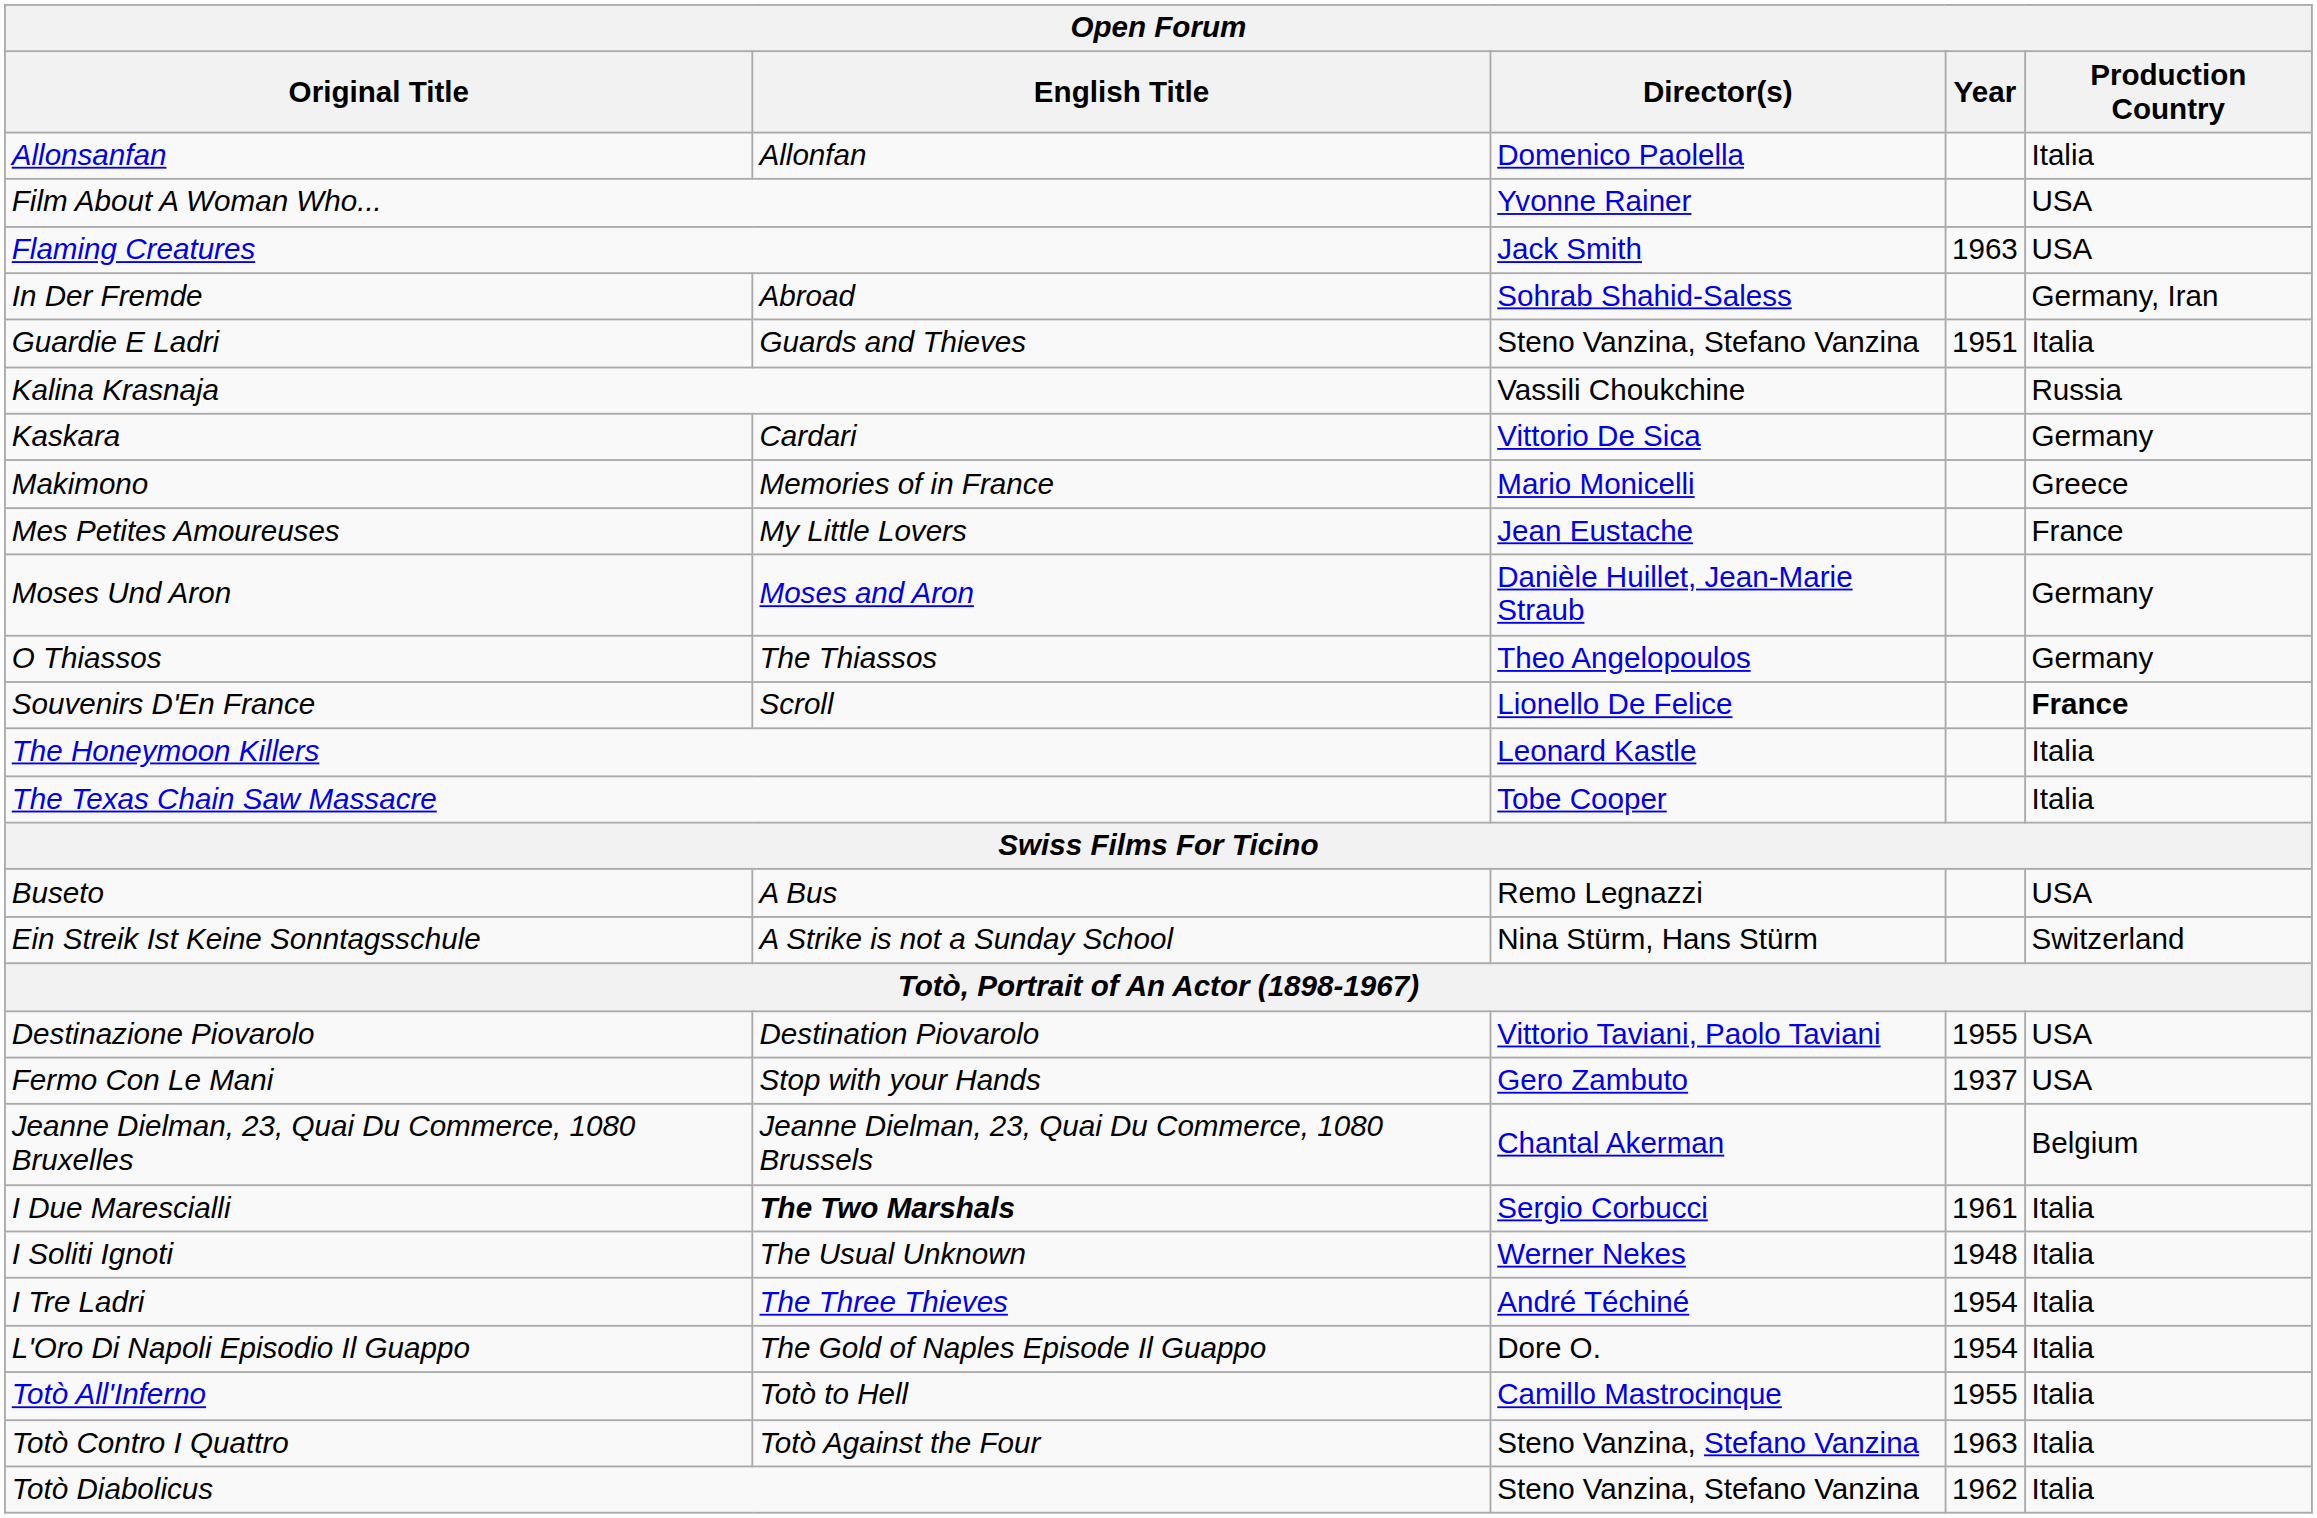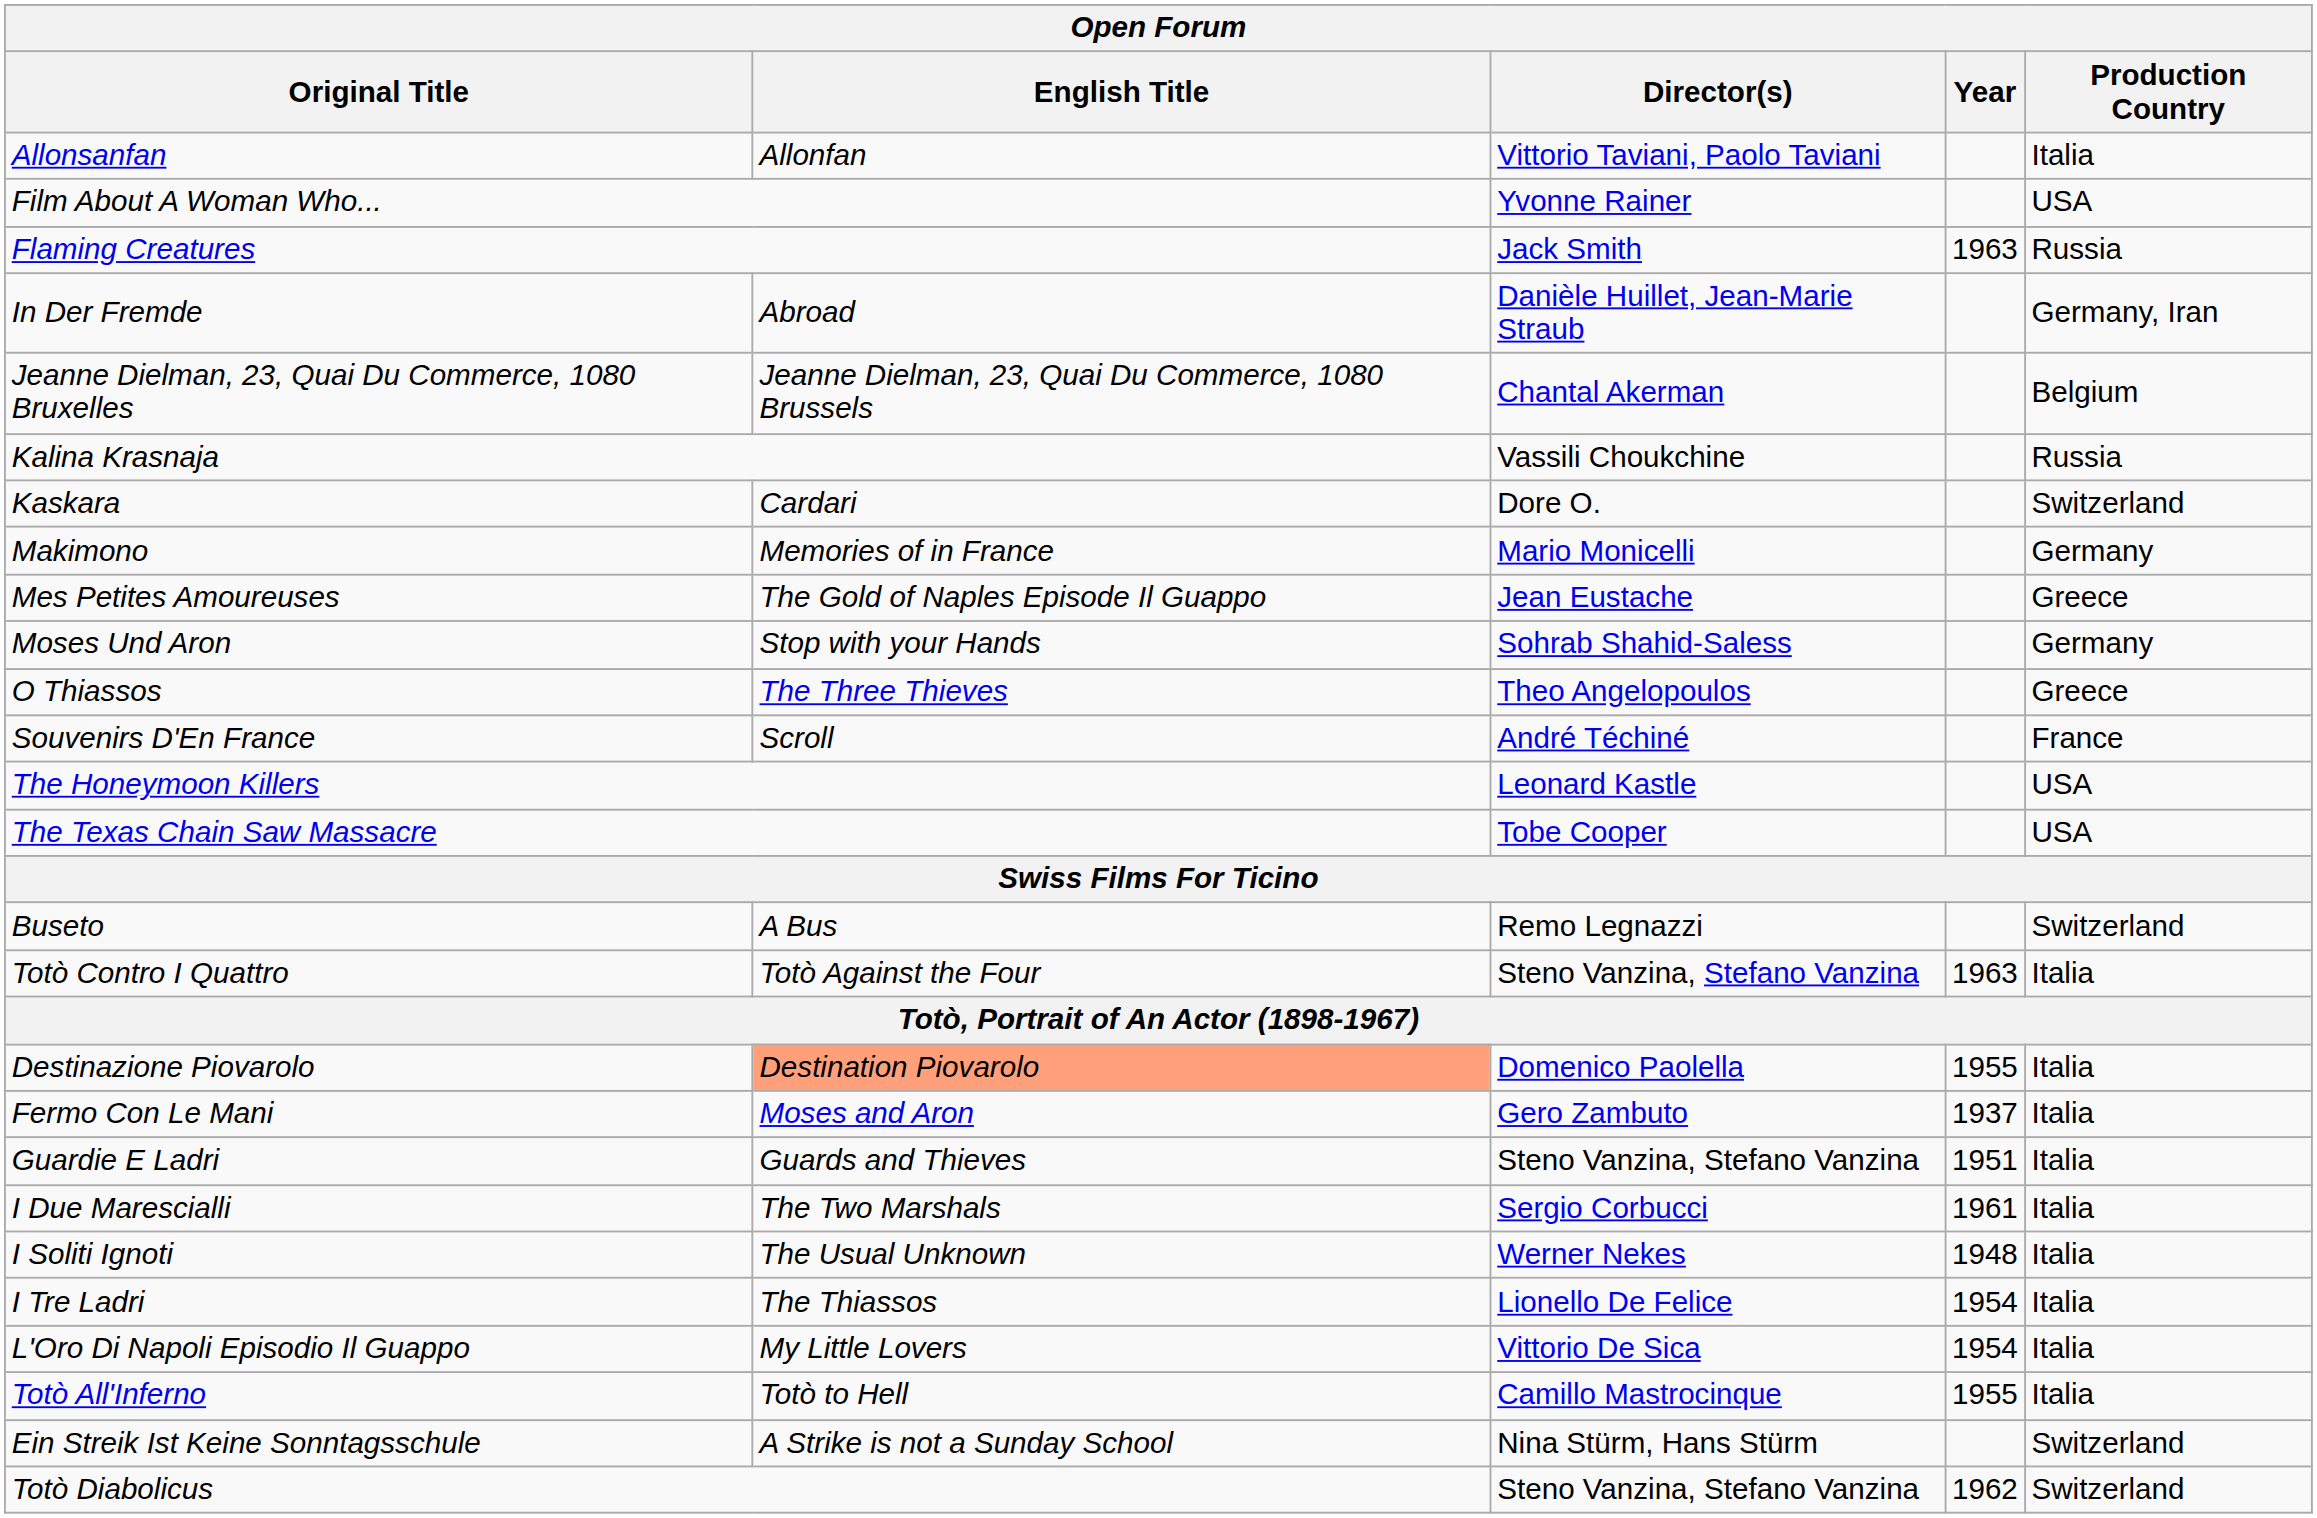 <table class="wikitable">
 <tr>
 <th colspan="5"><em>Open Forum</em></th>
 </tr>
 <tr>
 <th>Original Title</th>
 <th>English Title</th>
 <th>Director(s)</th>
 <th>Year</th>
 <th>Production Country</th>
 </tr>
 <tr>
 <td><em><a href='#'>Allonsanfan</a></em></td>
 <td><em>Allonfan</em></td>
-<td><a href='#'>Domenico Paolella</a></td>
+<td><a href='#'>Vittorio Taviani, Paolo Taviani</a></td>
 <td></td>
 <td>Italia</td>
 </tr>
 <tr>
 <td colspan="2"><em>Film About A Woman Who...</em></td>
 <td><a href='#'>Yvonne Rainer</a></td>
 <td></td>
 <td>USA</td>
 </tr>
 <tr>
 <td colspan="2"><em><a href='#'>Flaming Creatures</a></em></td>
 <td><a href='#'>Jack Smith</a></td>
 <td>1963</td>
-<td>USA</td>
+<td>Russia</td>
 </tr>
 <tr>
 <td><em>In Der Fremde</em></td>
 <td><em>Abroad</em></td>
-<td><a href='#'>Sohrab Shahid-Saless</a></td>
+<td><a href='#'>Danièle Huillet, Jean-Marie Straub</a></td>
 <td></td>
 <td>Germany, Iran</td>
 </tr>
 <tr>
-<td><em>Guardie E Ladri</em></td>
-<td><em>Guards and Thieves</em></td>
-<td>Steno Vanzina, Stefano Vanzina</td>
-<td>1951</td>
-<td>Italia</td>
+<td><em>Jeanne Dielman, 23, Quai Du Commerce, 1080 Bruxelles</em></td>
+<td><em>Jeanne Dielman, 23, Quai Du Commerce, 1080 Brussels</em></td>
+<td><a href='#'>Chantal Akerman</a></td>
+<td></td>
+<td>Belgium</td>
 </tr>
 <tr>
 <td colspan="2"><em>Kalina Krasnaja</em></td>
 <td>Vassili Choukchine</td>
 <td></td>
 <td>Russia</td>
 </tr>
 <tr>
 <td><em>Kaskara</em></td>
 <td><em>Cardari</em></td>
-<td><a href='#'>Vittorio De Sica</a></td>
+<td>Dore O.</td>
 <td></td>
-<td>Germany</td>
+<td>Switzerland</td>
 </tr>
 <tr>
 <td><em>Makimono</em></td>
 <td><em>Memories of in France</em></td>
 <td><a href='#'>Mario Monicelli</a></td>
 <td></td>
+<td>Germany</td>
+</tr>
+<tr>
+<td><em>Mes Petites Amoureuses</em></td>
+<td><em>The Gold of Naples Episode Il Guappo</em></td>
+<td><a href='#'>Jean Eustache</a></td>
+<td></td>
 <td>Greece</td>
 </tr>
 <tr>
-<td><em>Mes Petites Amoureuses</em></td>
-<td><em>My Little Lovers</em></td>
-<td><a href='#'>Jean Eustache</a></td>
-<td></td>
-<td>France</td>
-</tr>
-<tr>
 <td><em>Moses Und Aron</em></td>
-<td><em><a href='#'>Moses and Aron</a></em></td>
-<td><a href='#'>Danièle Huillet, Jean-Marie Straub</a></td>
+<td><em>Stop with your Hands</em></td>
+<td><a href='#'>Sohrab Shahid-Saless</a></td>
 <td></td>
 <td>Germany</td>
 </tr>
 <tr>
 <td><em>O Thiassos</em></td>
-<td><em>The Thiassos</em></td>
+<td><em><a href='#'>The Three Thieves</a></em></td>
 <td><a href='#'>Theo Angelopoulos</a></td>
 <td></td>
-<td>Germany</td>
+<td>Greece</td>
 </tr>
 <tr>
 <td><em>Souvenirs D'En France</em></td>
 <td><em>Scroll</em></td>
-<td><a href='#'>Lionello De Felice</a></td>
+<td><a href='#'>André Téchiné</a></td>
 <td></td>
-<td><strong>France</strong></td>
+<td>France</td>
 </tr>
 <tr>
 <td colspan="2"><em><a href='#'>The Honeymoon Killers</a></em></td>
 <td><a href='#'>Leonard Kastle</a></td>
 <td></td>
-<td>Italia</td>
+<td>USA</td>
 </tr>
 <tr>
 <td colspan="2"><em><a href='#'>The Texas Chain Saw Massacre</a></em></td>
 <td><a href='#'>Tobe Cooper</a></td>
 <td></td>
-<td>Italia</td>
+<td>USA</td>
 </tr>
 <tr>
 <th colspan="5"><em>Swiss Films For Ticino</em></th>
 </tr>
 <tr>
 <td><em>Buseto</em></td>
 <td><em>A Bus</em></td>
 <td>Remo Legnazzi</td>
 <td></td>
-<td>USA</td>
+<td>Switzerland</td>
 </tr>
 <tr>
-<td><em>Ein Streik Ist Keine Sonntagsschule</em></td>
-<td><em>A Strike is not a Sunday School</em></td>
-<td>Nina Stürm, Hans Stürm</td>
-<td></td>
-<td>Switzerland</td>
+<td><em>Totò Contro I Quattro</em></td>
+<td><em>Totò Against the Four</em></td>
+<td>Steno Vanzina, <a href='#'>Stefano Vanzina</a></td>
+<td>1963</td>
+<td>Italia</td>
 </tr>
 <tr>
 <th colspan="5"><em>Totò, Portrait of An Actor (1898-1967)</em></th>
 </tr>
 <tr>
 <td><em>Destinazione Piovarolo</em></td>
-<td><em>Destination Piovarolo</em></td>
-<td><a href='#'>Vittorio Taviani, Paolo Taviani</a></td>
+<td style="background: lightsalmon;"><em>Destination Piovarolo</em></td>
+<td><a href='#'>Domenico Paolella</a></td>
 <td>1955</td>
-<td>USA</td>
+<td>Italia</td>
 </tr>
 <tr>
 <td><em>Fermo Con Le Mani</em></td>
-<td><em>Stop with your Hands</em></td>
+<td><em><a href='#'>Moses and Aron</a></em></td>
 <td><a href='#'>Gero Zambuto</a></td>
 <td>1937</td>
-<td>USA</td>
+<td>Italia</td>
 </tr>
 <tr>
-<td><em>Jeanne Dielman, 23, Quai Du Commerce, 1080 Bruxelles</em></td>
-<td><em>Jeanne Dielman, 23, Quai Du Commerce, 1080 Brussels</em></td>
-<td><a href='#'>Chantal Akerman</a></td>
-<td></td>
-<td>Belgium</td>
+<td><em>Guardie E Ladri</em></td>
+<td><em>Guards and Thieves</em></td>
+<td>Steno Vanzina, Stefano Vanzina</td>
+<td>1951</td>
+<td>Italia</td>
 </tr>
 <tr>
 <td><em>I Due Marescialli</em></td>
-<td><strong><em>The Two Marshals</em></strong></td>
+<td><em>The Two Marshals</em></td>
 <td><a href='#'>Sergio Corbucci</a></td>
 <td>1961</td>
 <td>Italia</td>
 </tr>
 <tr>
 <td><em>I Soliti Ignoti</em></td>
 <td><em>The Usual Unknown</em></td>
 <td><a href='#'>Werner Nekes</a></td>
 <td>1948</td>
 <td>Italia</td>
 </tr>
 <tr>
 <td><em>I Tre Ladri</em></td>
-<td><em><a href='#'>The Three Thieves</a></em></td>
-<td><a href='#'>André Téchiné</a></td>
+<td><em>The Thiassos</em></td>
+<td><a href='#'>Lionello De Felice</a></td>
 <td>1954</td>
 <td>Italia</td>
 </tr>
 <tr>
 <td><em>L'Oro Di Napoli Episodio Il Guappo</em></td>
-<td><em>The Gold of Naples Episode Il Guappo</em></td>
-<td>Dore O.</td>
+<td><em>My Little Lovers</em></td>
+<td><a href='#'>Vittorio De Sica</a></td>
 <td>1954</td>
 <td>Italia</td>
 </tr>
 <tr>
 <td><em><a href='#'>Totò All'Inferno</a></em></td>
 <td><em>Totò to Hell</em></td>
 <td><a href='#'>Camillo Mastrocinque</a></td>
 <td>1955</td>
 <td>Italia</td>
 </tr>
 <tr>
-<td><em>Totò Contro I Quattro</em></td>
-<td><em>Totò Against the Four</em></td>
-<td>Steno Vanzina, <a href='#'>Stefano Vanzina</a></td>
-<td>1963</td>
-<td>Italia</td>
+<td><em>Ein Streik Ist Keine Sonntagsschule</em></td>
+<td><em>A Strike is not a Sunday School</em></td>
+<td>Nina Stürm, Hans Stürm</td>
+<td></td>
+<td>Switzerland</td>
 </tr>
 <tr>
 <td colspan="2"><em>Totò Diabolicus</em></td>
 <td>Steno Vanzina, Stefano Vanzina</td>
 <td>1962</td>
-<td>Italia</td>
+<td>Switzerland</td>
 </tr>
 </table>
